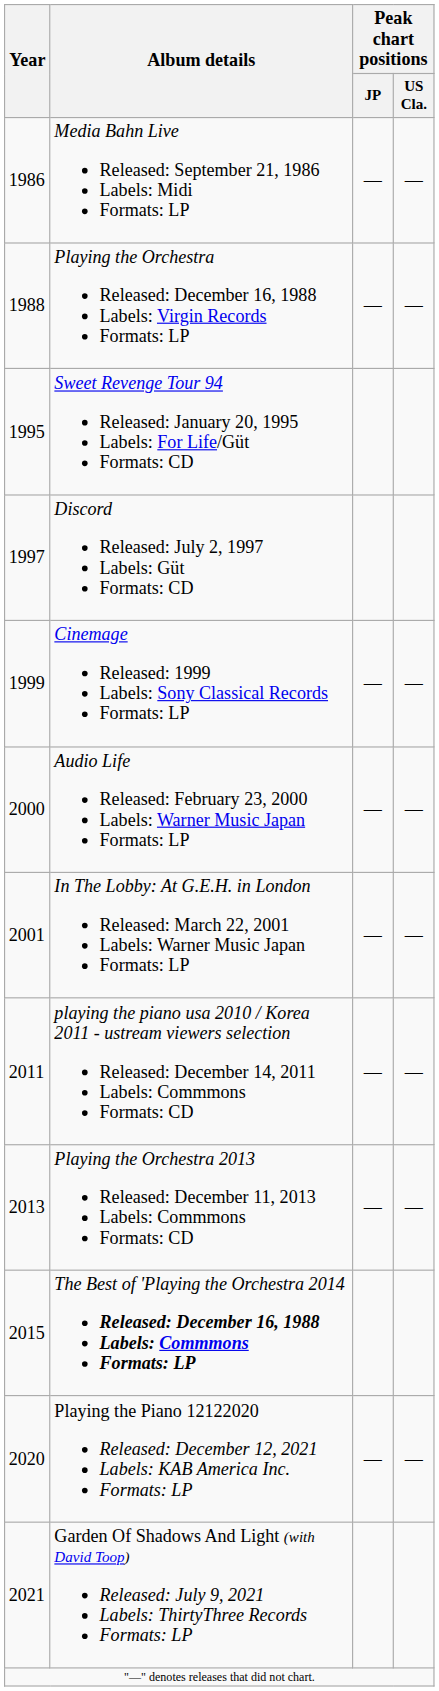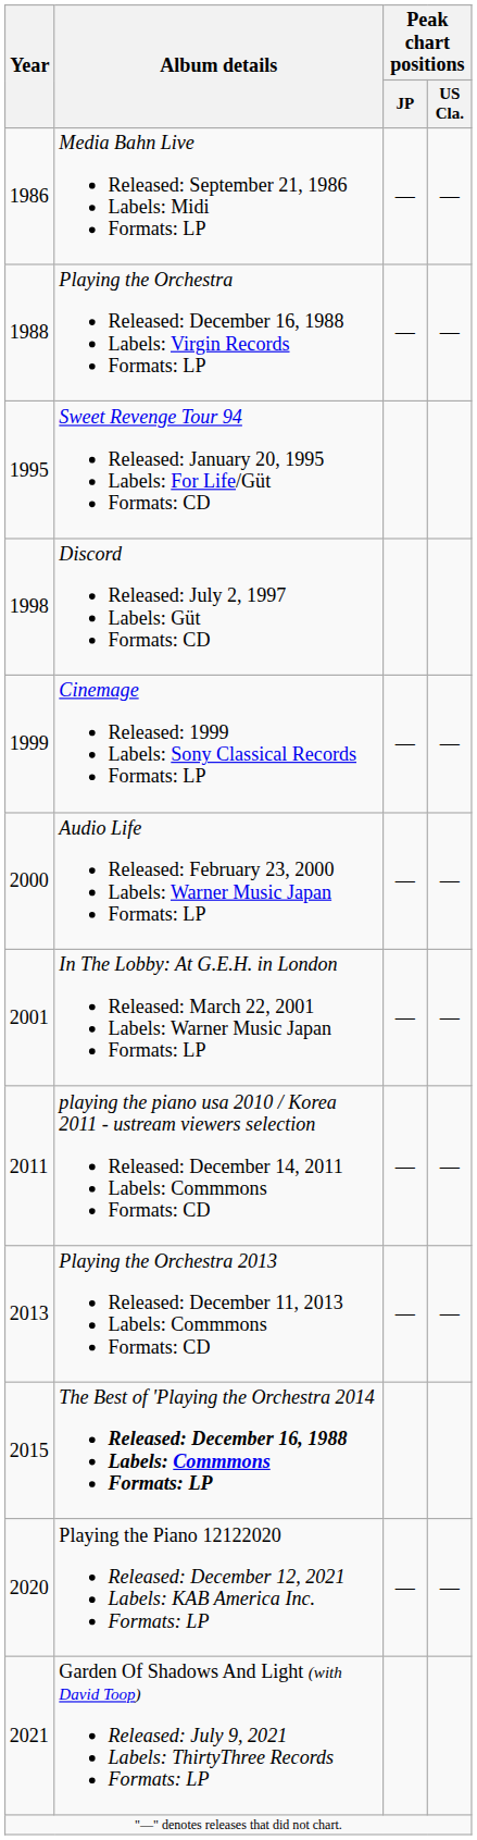 <table class="wikitable">
 <tr>
 <th width="33" rowspan="2">Year</th>
 <th width="260" rowspan="2">Album details</th>
 <th colspan="5">Peak chart positions</th>
 </tr>
 <tr style="font-size:smaller;">
 <th width="30">JP<br></th>
 <th width="30">US<br>Cla.</th>
 </tr>
 <tr>
 <td>1986</td>
 <td><em>Media Bahn Live</em><br><ul><li>Released: September 21, 1986</li><li>Labels: Midi</li><li>Formats: LP</li></ul></td>
 <td align="center">—</td>
 <td align="center">—</td>
 </tr>
 <tr>
 <td>1988</td>
 <td><em>Playing the Orchestra</em><br><ul><li>Released: December 16, 1988</li><li>Labels: <a href='#'>Virgin Records</a></li><li>Formats: LP</li></ul></td>
 <td align="center">—</td>
 <td align="center">—</td>
 </tr>
 <tr>
 <td>1995</td>
 <td><em><a href='#'>Sweet Revenge Tour 94</a></em><br><ul><li>Released: January 20, 1995</li><li>Labels: <a href='#'>For Life</a>/Güt</li><li>Formats: CD</li></ul></td>
 <td></td>
 <td></td>
 </tr>
 <tr>
-<td>1997</td>
+<td>1998</td>
 <td><em>Discord</em><br><ul><li>Released: July 2, 1997</li><li>Labels: Güt</li><li>Formats: CD</li></ul></td>
 <td align="center"></td>
 <td align="center"></td>
 </tr>
 <tr>
 <td>1999</td>
 <td><em><a href='#'>Cinemage</a></em><br><ul><li>Released: 1999</li><li>Labels: <a href='#'>Sony Classical Records</a></li><li>Formats: LP</li></ul></td>
 <td align="center">—</td>
 <td align="center">—</td>
 </tr>
 <tr>
 <td>2000</td>
 <td><em>Audio Life</em><br><ul><li>Released: February 23, 2000</li><li>Labels: <a href='#'>Warner Music Japan</a></li><li>Formats: LP</li></ul></td>
 <td align="center">—</td>
 <td align="center">—</td>
 </tr>
 <tr>
 <td>2001</td>
 <td><em>In The Lobby: At G.E.H. in London</em><br><ul><li>Released: March 22, 2001</li><li>Labels: Warner Music Japan</li><li>Formats: LP</li></ul></td>
 <td align="center">—</td>
 <td align="center">—</td>
 </tr>
 <tr>
 <td>2011</td>
 <td><em>playing the piano usa 2010 / Korea 2011 - ustream viewers selection</em><br><ul><li>Released: December 14, 2011</li><li>Labels: Commmons</li><li>Formats: CD</li></ul></td>
 <td align="center">—</td>
 <td align="center">—</td>
 </tr>
 <tr>
 <td>2013</td>
 <td><em>Playing the Orchestra 2013</em><br><ul><li>Released: December 11, 2013</li><li>Labels: Commmons</li><li>Formats: CD</li></ul></td>
 <td align="center">—</td>
 <td align="center">—</td>
 </tr>
 <tr>
 <td>2015</td>
 <td><em>The Best of 'Playing the Orchestra 2014<strong><br><ul><li>Released: December 16, 1988</li><li>Labels: <a href='#'>Commmons</a></li><li>Formats: LP</li></ul></td>
 <td align="center"></td>
 <td align="center"></td>
 </tr>
 <tr>
 <td>2020</td>
 <td></em>Playing the Piano 12122020<em><br><ul><li>Released: December 12, 2021</li><li>Labels: KAB America Inc.</li><li>Formats: LP</li></ul></td>
 <td align="center">—</td>
 <td align="center">—</td>
 </tr>
 <tr>
 <td>2021</td>
 <td></em>Garden Of Shadows And Light<em> <small>(with <a href='#'>David Toop</a>)</small><br><ul><li>Released: July 9, 2021</li><li>Labels: ThirtyThree Records</li><li>Formats: LP</li></ul></td>
 <td align="center"></td>
 <td align="center"></td>
 </tr>
 <tr>
 <td colspan="11" style="text-align:center; font-size:8pt;">"—" denotes releases that did not chart.</td>
 </tr>
 </table>
